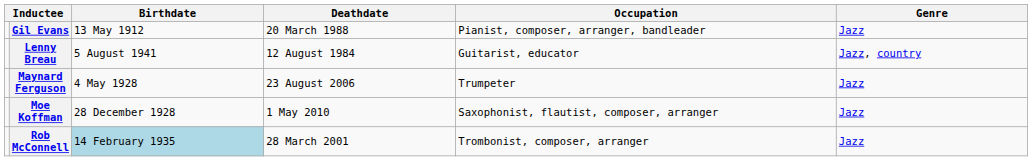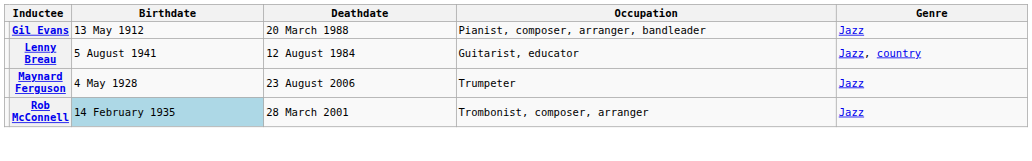 <table class="wikitable" width="100%">
 <tr>
 <th colspan=2>Inductee</th>
 <th width="20%">Birthdate</th>
 <th width="20%">Deathdate</th>
 <th width="40%">Occupation</th>
 <th width="40%">Genre</th>
 </tr>
 <tr>
 <td></td>
 <th><a href='#'>Gil Evans</a></th>
 <td>13 May 1912</td>
 <td>20 March 1988</td>
 <td>Pianist, composer, arranger, bandleader</td>
 <td><a href='#'>Jazz</a></td>
 </tr>
 <tr>
 <td></td>
 <th><a href='#'>Lenny Breau</a></th>
 <td>5 August 1941</td>
 <td>12 August 1984</td>
 <td>Guitarist, educator</td>
 <td><a href='#'>Jazz</a>, <a href='#'>country</a></td>
 </tr>
 <tr>
 <td></td>
 <th><a href='#'>Maynard Ferguson</a></th>
 <td>4 May 1928</td>
 <td>23 August 2006</td>
 <td>Trumpeter</td>
 <td><a href='#'>Jazz</a></td>
 </tr>
 <tr>
 <td></td>
-<th><a href='#'>Moe Koffman</a></th>
-<td>28 December 1928</td>
-<td>1 May 2010</td>
-<td>Saxophonist, flautist, composer, arranger</td>
-<td><a href='#'>Jazz</a></td>
-</tr>
-<tr>
-<td></td>
 <th><a href='#'>Rob McConnell</a></th>
 <td style="background: lightblue;">14 February 1935</td>
 <td>28 March 2001</td>
 <td>Trombonist, composer, arranger</td>
 <td><a href='#'>Jazz</a></td>
 </tr>
 </table>
